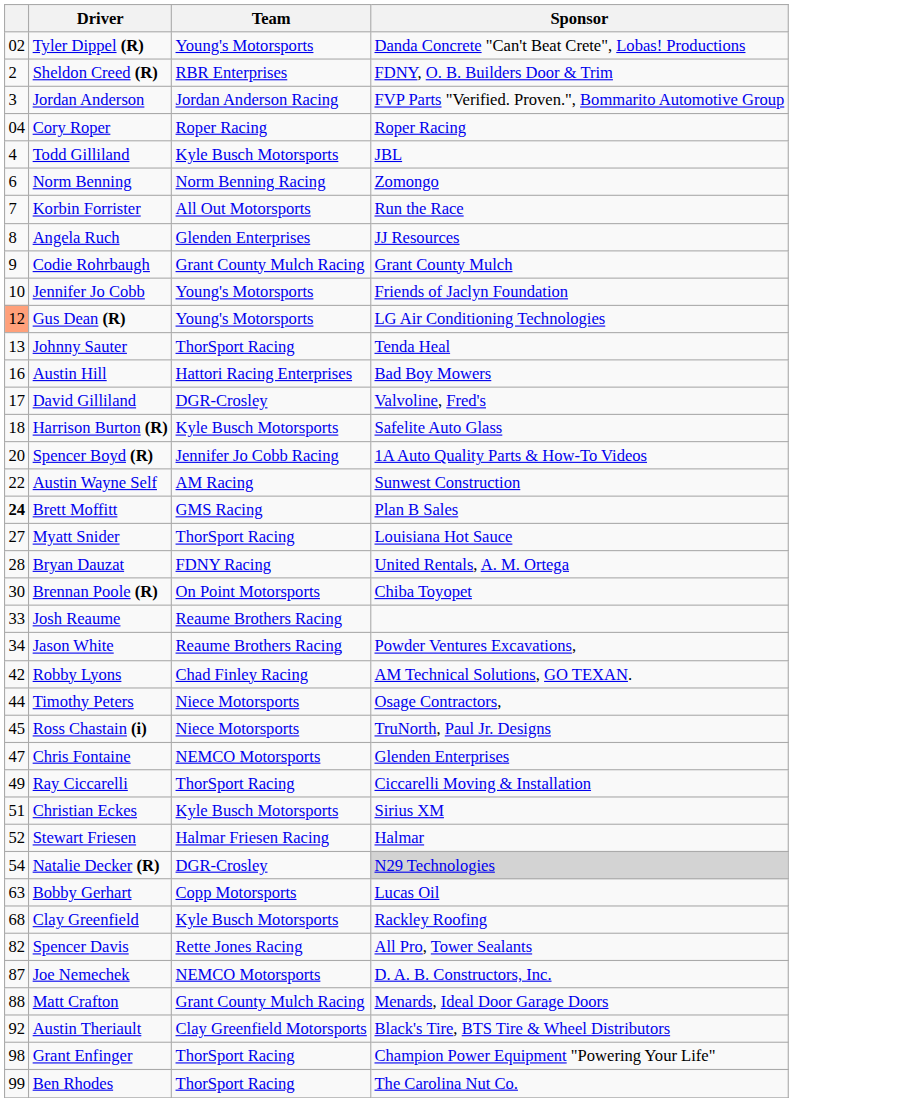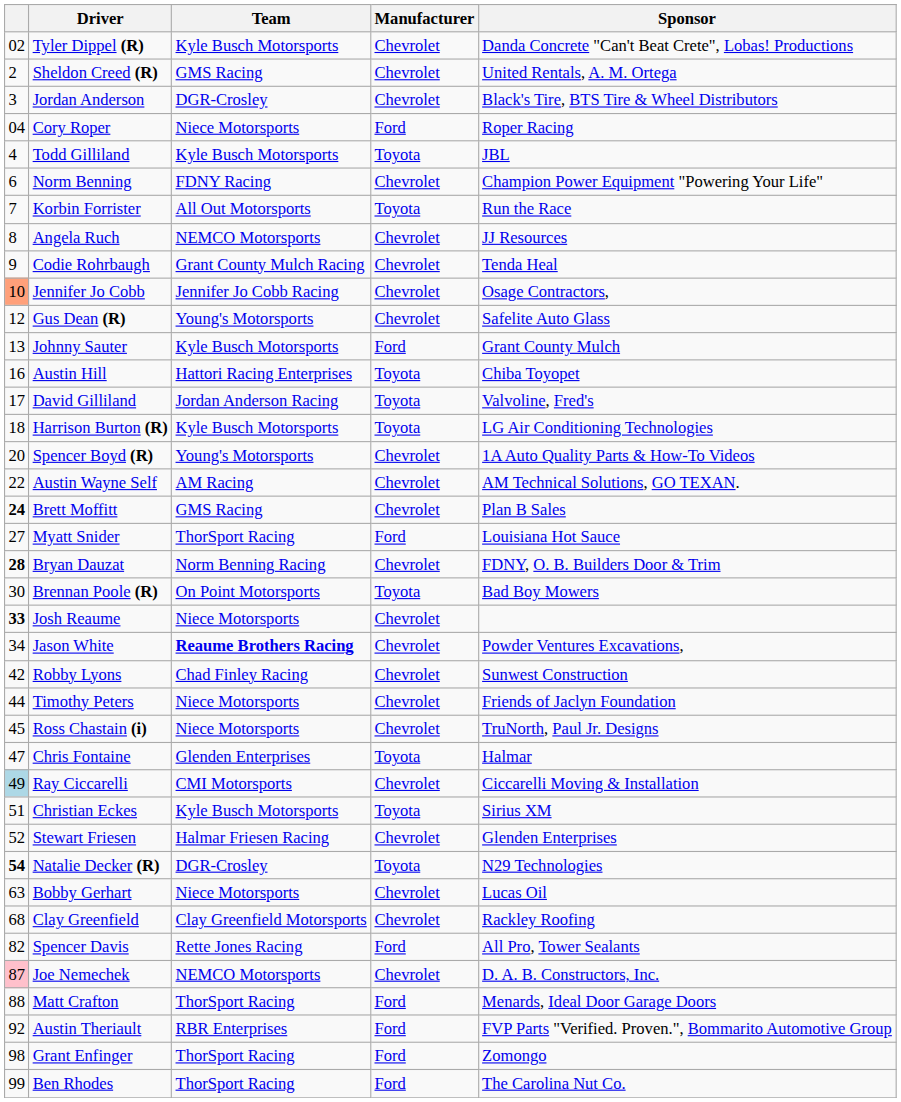 <table class="wikitable" style="font-size:95%">
 <tr>
 <th></th>
 <th>Driver</th>
 <th>Team</th>
+<th>Manufacturer</th>
 <th>Sponsor</th>
 </tr>
 <tr>
 <td>02</td>
 <td><a href='#'>Tyler Dippel</a> <strong>(R)</strong></td>
-<td><a href='#'>Young's Motorsports</a></td>
+<td><a href='#'>Kyle Busch Motorsports</a></td>
+<td><a href='#'>Chevrolet</a></td>
 <td><a href='#'>Danda Concrete</a> "Can't Beat Crete", <a href='#'>Lobas! Productions</a></td>
 </tr>
 <tr>
 <td>2</td>
 <td><a href='#'>Sheldon Creed</a> <strong>(R)</strong></td>
-<td><a href='#'>RBR Enterprises</a></td>
-<td><a href='#'>FDNY</a>, <a href='#'>O. B. Builders Door & Trim</a></td>
+<td><a href='#'>GMS Racing</a></td>
+<td><a href='#'>Chevrolet</a></td>
+<td><a href='#'>United Rentals</a>, <a href='#'>A. M. Ortega</a></td>
 </tr>
 <tr>
 <td>3</td>
 <td><a href='#'>Jordan Anderson</a></td>
-<td><a href='#'>Jordan Anderson Racing</a></td>
-<td><a href='#'>FVP Parts</a> "Verified. Proven.", <a href='#'>Bommarito Automotive Group</a></td>
+<td><a href='#'>DGR-Crosley</a></td>
+<td><a href='#'>Chevrolet</a></td>
+<td><a href='#'>Black's Tire</a>, <a href='#'>BTS Tire & Wheel Distributors</a></td>
 </tr>
 <tr>
 <td>04</td>
 <td><a href='#'>Cory Roper</a></td>
-<td><a href='#'>Roper Racing</a></td>
+<td><a href='#'>Niece Motorsports</a></td>
+<td><a href='#'>Ford</a></td>
 <td><a href='#'>Roper Racing</a></td>
 </tr>
 <tr>
 <td>4</td>
 <td><a href='#'>Todd Gilliland</a></td>
 <td><a href='#'>Kyle Busch Motorsports</a></td>
+<td><a href='#'>Toyota</a></td>
 <td><a href='#'>JBL</a></td>
 </tr>
 <tr>
 <td>6</td>
 <td><a href='#'>Norm Benning</a></td>
-<td><a href='#'>Norm Benning Racing</a></td>
-<td><a href='#'>Zomongo</a></td>
+<td><a href='#'>FDNY Racing</a></td>
+<td><a href='#'>Chevrolet</a></td>
+<td><a href='#'>Champion Power Equipment</a> "Powering Your Life"</td>
 </tr>
 <tr>
 <td>7</td>
 <td><a href='#'>Korbin Forrister</a></td>
 <td><a href='#'>All Out Motorsports</a></td>
+<td><a href='#'>Toyota</a></td>
 <td><a href='#'>Run the Race</a></td>
 </tr>
 <tr>
 <td>8</td>
 <td><a href='#'>Angela Ruch</a></td>
-<td><a href='#'>Glenden Enterprises</a></td>
+<td><a href='#'>NEMCO Motorsports</a></td>
+<td><a href='#'>Chevrolet</a></td>
 <td><a href='#'>JJ Resources</a></td>
 </tr>
 <tr>
 <td>9</td>
 <td><a href='#'>Codie Rohrbaugh</a></td>
 <td><a href='#'>Grant County Mulch Racing</a></td>
-<td><a href='#'>Grant County Mulch</a></td>
+<td><a href='#'>Chevrolet</a></td>
+<td><a href='#'>Tenda Heal</a></td>
 </tr>
 <tr>
-<td>10</td>
+<td style="background: lightsalmon;">10</td>
 <td><a href='#'>Jennifer Jo Cobb</a></td>
-<td><a href='#'>Young's Motorsports</a></td>
-<td><a href='#'>Friends of Jaclyn Foundation</a></td>
+<td><a href='#'>Jennifer Jo Cobb Racing</a></td>
+<td><a href='#'>Chevrolet</a></td>
+<td><a href='#'>Osage Contractors</a>, </td>
 </tr>
 <tr>
-<td style="background: lightsalmon;">12</td>
+<td>12</td>
 <td><a href='#'>Gus Dean</a> <strong>(R)</strong></td>
 <td><a href='#'>Young's Motorsports</a></td>
-<td><a href='#'>LG Air Conditioning Technologies</a></td>
+<td><a href='#'>Chevrolet</a></td>
+<td><a href='#'>Safelite Auto Glass</a></td>
 </tr>
 <tr>
 <td>13</td>
 <td><a href='#'>Johnny Sauter</a></td>
-<td><a href='#'>ThorSport Racing</a></td>
-<td><a href='#'>Tenda Heal</a></td>
+<td><a href='#'>Kyle Busch Motorsports</a></td>
+<td><a href='#'>Ford</a></td>
+<td><a href='#'>Grant County Mulch</a></td>
 </tr>
 <tr>
 <td>16</td>
 <td><a href='#'>Austin Hill</a></td>
 <td><a href='#'>Hattori Racing Enterprises</a></td>
-<td><a href='#'>Bad Boy Mowers</a></td>
+<td><a href='#'>Toyota</a></td>
+<td><a href='#'>Chiba Toyopet</a></td>
 </tr>
 <tr>
 <td>17</td>
 <td><a href='#'>David Gilliland</a></td>
-<td><a href='#'>DGR-Crosley</a></td>
+<td><a href='#'>Jordan Anderson Racing</a></td>
+<td><a href='#'>Toyota</a></td>
 <td><a href='#'>Valvoline</a>, <a href='#'>Fred's</a></td>
 </tr>
 <tr>
 <td>18</td>
 <td><a href='#'>Harrison Burton</a> <strong>(R)</strong></td>
 <td><a href='#'>Kyle Busch Motorsports</a></td>
-<td><a href='#'>Safelite Auto Glass</a></td>
+<td><a href='#'>Toyota</a></td>
+<td><a href='#'>LG Air Conditioning Technologies</a></td>
 </tr>
 <tr>
 <td>20</td>
 <td><a href='#'>Spencer Boyd</a> <strong>(R)</strong></td>
-<td><a href='#'>Jennifer Jo Cobb Racing</a></td>
+<td><a href='#'>Young's Motorsports</a></td>
+<td><a href='#'>Chevrolet</a></td>
 <td><a href='#'>1A Auto Quality Parts & How-To Videos</a></td>
 </tr>
 <tr>
 <td>22</td>
 <td><a href='#'>Austin Wayne Self</a></td>
 <td><a href='#'>AM Racing</a></td>
-<td><a href='#'>Sunwest Construction</a></td>
+<td><a href='#'>Chevrolet</a></td>
+<td><a href='#'>AM Technical Solutions</a>, <a href='#'>GO TEXAN</a>.</td>
 </tr>
 <tr>
 <td><strong>24</strong></td>
 <td><a href='#'>Brett Moffitt</a></td>
 <td><a href='#'>GMS Racing</a></td>
+<td><a href='#'>Chevrolet</a></td>
 <td><a href='#'>Plan B Sales</a></td>
 </tr>
 <tr>
 <td>27</td>
 <td><a href='#'>Myatt Snider</a></td>
 <td><a href='#'>ThorSport Racing</a></td>
+<td><a href='#'>Ford</a></td>
 <td><a href='#'>Louisiana Hot Sauce</a></td>
 </tr>
 <tr>
-<td>28</td>
+<td><strong>28</strong></td>
 <td><a href='#'>Bryan Dauzat</a></td>
-<td><a href='#'>FDNY Racing</a></td>
-<td><a href='#'>United Rentals</a>, <a href='#'>A. M. Ortega</a></td>
+<td><a href='#'>Norm Benning Racing</a></td>
+<td><a href='#'>Chevrolet</a></td>
+<td><a href='#'>FDNY</a>, <a href='#'>O. B. Builders Door & Trim</a></td>
 </tr>
 <tr>
 <td>30</td>
 <td><a href='#'>Brennan Poole</a> <strong>(R)</strong></td>
 <td><a href='#'>On Point Motorsports</a></td>
-<td><a href='#'>Chiba Toyopet</a></td>
+<td><a href='#'>Toyota</a></td>
+<td><a href='#'>Bad Boy Mowers</a></td>
 </tr>
 <tr>
-<td>33</td>
+<td><strong>33</strong></td>
 <td><a href='#'>Josh Reaume</a></td>
-<td><a href='#'>Reaume Brothers Racing</a></td>
+<td><a href='#'>Niece Motorsports</a></td>
+<td><a href='#'>Chevrolet</a></td>
 <td></td>
 </tr>
 <tr>
 <td>34</td>
 <td><a href='#'>Jason White</a></td>
-<td><a href='#'>Reaume Brothers Racing</a></td>
+<td><strong><a href='#'>Reaume Brothers Racing</a></strong></td>
+<td><a href='#'>Chevrolet</a></td>
 <td><a href='#'>Powder Ventures Excavations</a>, </td>
 </tr>
 <tr>
 <td>42</td>
 <td><a href='#'>Robby Lyons</a></td>
 <td><a href='#'>Chad Finley Racing</a></td>
-<td><a href='#'>AM Technical Solutions</a>, <a href='#'>GO TEXAN</a>.</td>
+<td><a href='#'>Chevrolet</a></td>
+<td><a href='#'>Sunwest Construction</a></td>
 </tr>
 <tr>
 <td>44</td>
 <td><a href='#'>Timothy Peters</a></td>
 <td><a href='#'>Niece Motorsports</a></td>
-<td><a href='#'>Osage Contractors</a>, </td>
+<td><a href='#'>Chevrolet</a></td>
+<td><a href='#'>Friends of Jaclyn Foundation</a></td>
 </tr>
 <tr>
 <td>45</td>
 <td><a href='#'>Ross Chastain</a> <strong>(i)</strong></td>
 <td><a href='#'>Niece Motorsports</a></td>
+<td><a href='#'>Chevrolet</a></td>
 <td><a href='#'>TruNorth</a>, <a href='#'>Paul Jr. Designs</a></td>
 </tr>
 <tr>
 <td>47</td>
 <td><a href='#'>Chris Fontaine</a></td>
-<td><a href='#'>NEMCO Motorsports</a></td>
 <td><a href='#'>Glenden Enterprises</a></td>
+<td><a href='#'>Toyota</a></td>
+<td><a href='#'>Halmar</a></td>
 </tr>
 <tr>
-<td>49</td>
+<td style="background: lightblue;">49</td>
 <td><a href='#'>Ray Ciccarelli</a></td>
-<td><a href='#'>ThorSport Racing</a></td>
+<td><a href='#'>CMI Motorsports</a></td>
+<td><a href='#'>Chevrolet</a></td>
 <td><a href='#'>Ciccarelli Moving & Installation</a></td>
 </tr>
 <tr>
 <td>51</td>
 <td><a href='#'>Christian Eckes</a></td>
 <td><a href='#'>Kyle Busch Motorsports</a></td>
+<td><a href='#'>Toyota</a></td>
 <td><a href='#'>Sirius XM</a></td>
 </tr>
 <tr>
 <td>52</td>
 <td><a href='#'>Stewart Friesen</a></td>
 <td><a href='#'>Halmar Friesen Racing</a></td>
-<td><a href='#'>Halmar</a></td>
+<td><a href='#'>Chevrolet</a></td>
+<td><a href='#'>Glenden Enterprises</a></td>
 </tr>
 <tr>
-<td>54</td>
+<td><strong>54</strong></td>
 <td><a href='#'>Natalie Decker</a> <strong>(R)</strong></td>
 <td><a href='#'>DGR-Crosley</a></td>
-<td style="background: lightgrey;"><a href='#'>N29 Technologies</a></td>
+<td><a href='#'>Toyota</a></td>
+<td><a href='#'>N29 Technologies</a></td>
 </tr>
 <tr>
 <td>63</td>
 <td><a href='#'>Bobby Gerhart</a></td>
-<td><a href='#'>Copp Motorsports</a></td>
+<td><a href='#'>Niece Motorsports</a></td>
+<td><a href='#'>Chevrolet</a></td>
 <td><a href='#'>Lucas Oil</a></td>
 </tr>
 <tr>
 <td>68</td>
 <td><a href='#'>Clay Greenfield</a></td>
-<td><a href='#'>Kyle Busch Motorsports</a></td>
+<td><a href='#'>Clay Greenfield Motorsports</a></td>
+<td><a href='#'>Chevrolet</a></td>
 <td><a href='#'>Rackley Roofing</a></td>
 </tr>
 <tr>
 <td>82</td>
 <td><a href='#'>Spencer Davis</a></td>
 <td><a href='#'>Rette Jones Racing</a></td>
+<td><a href='#'>Ford</a></td>
 <td><a href='#'>All Pro</a>, <a href='#'>Tower Sealants</a></td>
 </tr>
 <tr>
-<td>87</td>
+<td style="background: pink;">87</td>
 <td><a href='#'>Joe Nemechek</a></td>
 <td><a href='#'>NEMCO Motorsports</a></td>
+<td><a href='#'>Chevrolet</a></td>
 <td><a href='#'>D. A. B. Constructors, Inc.</a></td>
 </tr>
 <tr>
 <td>88</td>
 <td><a href='#'>Matt Crafton</a></td>
-<td><a href='#'>Grant County Mulch Racing</a></td>
+<td><a href='#'>ThorSport Racing</a></td>
+<td><a href='#'>Ford</a></td>
 <td><a href='#'>Menards</a>, <a href='#'>Ideal Door Garage Doors</a></td>
 </tr>
 <tr>
 <td>92</td>
 <td><a href='#'>Austin Theriault</a></td>
-<td><a href='#'>Clay Greenfield Motorsports</a></td>
-<td><a href='#'>Black's Tire</a>, <a href='#'>BTS Tire & Wheel Distributors</a></td>
+<td><a href='#'>RBR Enterprises</a></td>
+<td><a href='#'>Ford</a></td>
+<td><a href='#'>FVP Parts</a> "Verified. Proven.", <a href='#'>Bommarito Automotive Group</a></td>
 </tr>
 <tr>
 <td>98</td>
 <td><a href='#'>Grant Enfinger</a></td>
 <td><a href='#'>ThorSport Racing</a></td>
-<td><a href='#'>Champion Power Equipment</a> "Powering Your Life"</td>
+<td><a href='#'>Ford</a></td>
+<td><a href='#'>Zomongo</a></td>
 </tr>
 <tr>
 <td>99</td>
 <td><a href='#'>Ben Rhodes</a></td>
 <td><a href='#'>ThorSport Racing</a></td>
+<td><a href='#'>Ford</a></td>
 <td><a href='#'>The Carolina Nut Co.</a></td>
 </tr>
 </table>
